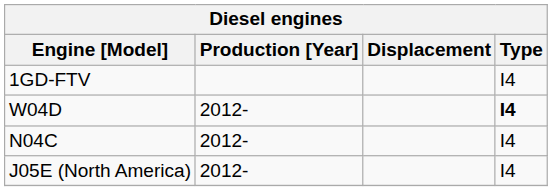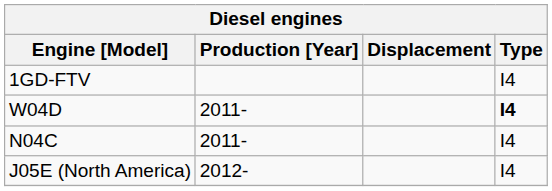 <table class="wikitable sortable collapsible">
 <tr>
 <th colspan="4" style="text-align:center">Diesel engines</th>
 </tr>
 <tr>
 <th>Engine [Model]</th>
 <th>Production [Year]</th>
 <th>Displacement</th>
 <th>Type</th>
 </tr>
 <tr>
 <td>1GD-FTV</td>
 <td></td>
 <td></td>
 <td>I4</td>
 </tr>
 <tr>
 <td>W04D</td>
-<td>2012-</td>
+<td>2011-</td>
 <td></td>
 <td><strong>I4</strong></td>
 </tr>
 <tr>
 <td>N04C</td>
-<td>2012-</td>
+<td>2011-</td>
 <td></td>
 <td>I4</td>
 </tr>
 <tr>
 <td>J05E (North America)</td>
 <td>2012-</td>
 <td></td>
 <td>I4</td>
 </tr>
 <tr>
 </tr>
 </table>
